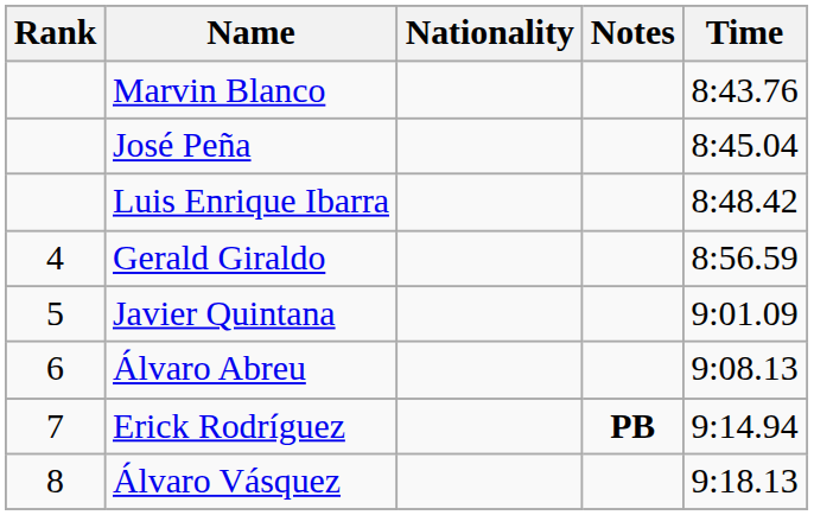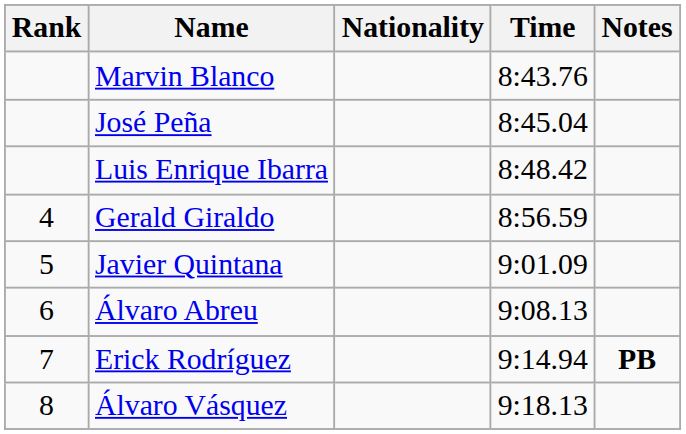 <table class="wikitable sortable" style="text-align:center">
 <tr>
 <th>Rank</th>
 <th>Name</th>
 <th>Nationality</th>
+<th>Time</th>
 <th>Notes</th>
-<th>Time</th>
 </tr>
 <tr>
 <td></td>
 <td align=left><a href='#'>Marvin Blanco</a></td>
 <td align=left></td>
+<td>8:43.76</td>
 <td></td>
-<td>8:43.76</td>
 </tr>
 <tr>
 <td></td>
 <td align=left><a href='#'>José Peña</a></td>
 <td align=left></td>
+<td>8:45.04</td>
 <td></td>
-<td>8:45.04</td>
 </tr>
 <tr>
 <td></td>
 <td align=left><a href='#'>Luis Enrique Ibarra</a></td>
 <td align=left></td>
+<td>8:48.42</td>
 <td></td>
-<td>8:48.42</td>
 </tr>
 <tr>
 <td>4</td>
 <td align=left><a href='#'>Gerald Giraldo</a></td>
 <td align=left></td>
+<td>8:56.59</td>
 <td></td>
-<td>8:56.59</td>
 </tr>
 <tr>
 <td>5</td>
 <td align=left><a href='#'>Javier Quintana</a></td>
 <td align=left></td>
+<td>9:01.09</td>
 <td></td>
-<td>9:01.09</td>
 </tr>
 <tr>
 <td>6</td>
 <td align=left><a href='#'>Álvaro Abreu</a></td>
 <td align=left></td>
+<td>9:08.13</td>
 <td></td>
-<td>9:08.13</td>
 </tr>
 <tr>
 <td>7</td>
 <td align=left><a href='#'>Erick Rodríguez</a></td>
 <td align=left></td>
+<td>9:14.94</td>
 <td><strong>PB</strong></td>
-<td>9:14.94</td>
 </tr>
 <tr>
 <td>8</td>
 <td align=left><a href='#'>Álvaro Vásquez</a></td>
 <td align=left></td>
+<td>9:18.13</td>
 <td></td>
-<td>9:18.13</td>
 </tr>
 </table>
